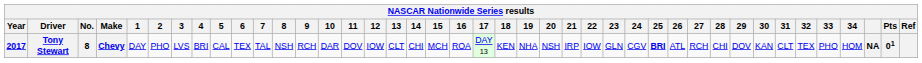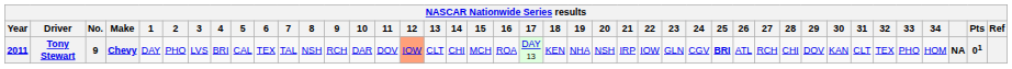 <table class="wikitable" style="text-align:center; font-size:75%">
 <tr>
 <th colspan=42><a href='#'>NASCAR Nationwide Series</a> results</th>
 </tr>
 <tr>
 <th>Year</th>
 <th>Driver</th>
 <th>No.</th>
 <th>Make</th>
 <th>1</th>
 <th>2</th>
 <th>3</th>
 <th>4</th>
 <th>5</th>
 <th>6</th>
 <th>7</th>
 <th>8</th>
 <th>9</th>
 <th>10</th>
 <th>11</th>
 <th>12</th>
 <th>13</th>
 <th>14</th>
 <th>15</th>
 <th>16</th>
 <th>17</th>
 <th>18</th>
 <th>19</th>
 <th>20</th>
 <th>21</th>
 <th>22</th>
 <th>23</th>
 <th>24</th>
 <th>25</th>
 <th>26</th>
 <th>27</th>
 <th>28</th>
 <th>29</th>
 <th>30</th>
 <th>31</th>
 <th>32</th>
 <th>33</th>
 <th>34</th>
 <th></th>
 <th>Pts</th>
 <th>Ref</th>
 </tr>
 <tr>
-<th><a href='#'>2017</a></th>
+<th><a href='#'>2011</a></th>
 <th><a href='#'>Tony Stewart</a></th>
-<th>8</th>
+<th>9</th>
 <th><a href='#'>Chevy</a></th>
 <td><a href='#'>DAY</a></td>
 <td><a href='#'>PHO</a></td>
 <td><a href='#'>LVS</a></td>
 <td><a href='#'>BRI</a></td>
 <td><a href='#'>CAL</a></td>
 <td><a href='#'>TEX</a></td>
 <td><a href='#'>TAL</a></td>
 <td><a href='#'>NSH</a></td>
 <td><a href='#'>RCH</a></td>
 <td><a href='#'>DAR</a></td>
 <td><a href='#'>DOV</a></td>
-<td><a href='#'>IOW</a></td>
+<td style="background: lightsalmon;"><a href='#'>IOW</a></td>
 <td><a href='#'>CLT</a></td>
 <td><a href='#'>CHI</a></td>
 <td><a href='#'>MCH</a></td>
 <td><a href='#'>ROA</a></td>
 <td style="background:#DFFFDF;"><a href='#'>DAY</a><br><small>13</small></td>
 <td><a href='#'>KEN</a></td>
 <td><a href='#'>NHA</a></td>
 <td><a href='#'>NSH</a></td>
 <td><a href='#'>IRP</a></td>
 <td><a href='#'>IOW</a></td>
 <td><a href='#'>GLN</a></td>
 <td><a href='#'>CGV</a></td>
 <td><strong><a href='#'>BRI</a></strong></td>
 <td><a href='#'>ATL</a></td>
 <td><a href='#'>RCH</a></td>
 <td><a href='#'>CHI</a></td>
 <td><a href='#'>DOV</a></td>
 <td><a href='#'>KAN</a></td>
 <td><a href='#'>CLT</a></td>
 <td><a href='#'>TEX</a></td>
 <td><a href='#'>PHO</a></td>
 <td><a href='#'>HOM</a></td>
 <th>NA</th>
 <th>0<sup>1</sup></th>
 <th></th>
 </tr>
 </table>
